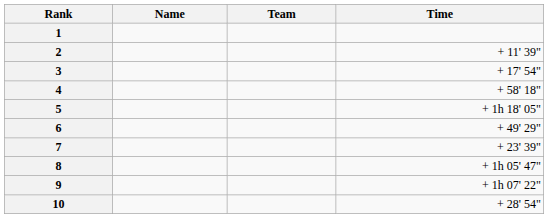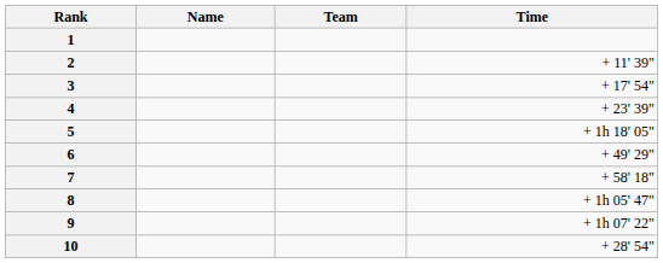 <table class="wikitable" style="width:45em;margin-bottom:0;">
 <tr>
 <th>Rank</th>
 <th>Name</th>
 <th>Team</th>
 <th>Time</th>
 </tr>
 <tr>
 <th style="text-align:center">1</th>
 <td></td>
 <td></td>
 <td align="right"></td>
 </tr>
 <tr>
 <th style="text-align:center">2</th>
 <td></td>
 <td></td>
 <td align="right">+ 11' 39"</td>
 </tr>
 <tr>
 <th style="text-align:center">3</th>
 <td></td>
 <td></td>
 <td align="right">+ 17' 54"</td>
 </tr>
 <tr>
 <th style="text-align:center">4</th>
 <td></td>
 <td></td>
-<td align="right">+ 58' 18"</td>
+<td align="right">+ 23' 39"</td>
 </tr>
 <tr>
 <th style="text-align:center">5</th>
 <td></td>
 <td></td>
 <td align="right">+ 1h 18' 05"</td>
 </tr>
 <tr>
 <th style="text-align:center">6</th>
 <td></td>
 <td></td>
 <td align="right">+ 49' 29"</td>
 </tr>
 <tr>
 <th style="text-align:center">7</th>
 <td></td>
 <td></td>
-<td align="right">+ 23' 39"</td>
+<td align="right">+ 58' 18"</td>
 </tr>
 <tr>
 <th style="text-align:center">8</th>
 <td></td>
 <td></td>
 <td align="right">+ 1h 05' 47"</td>
 </tr>
 <tr>
 <th style="text-align:center">9</th>
 <td></td>
 <td></td>
 <td align="right">+ 1h 07' 22"</td>
 </tr>
 <tr>
 <th style="text-align:center">10</th>
 <td></td>
 <td></td>
 <td align="right">+ 28' 54"</td>
 </tr>
 </table>
